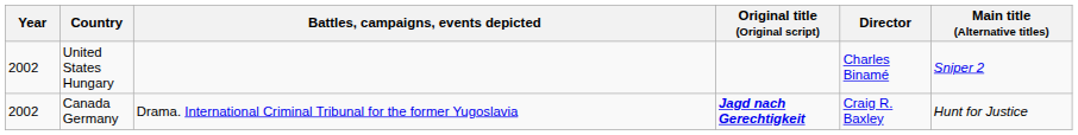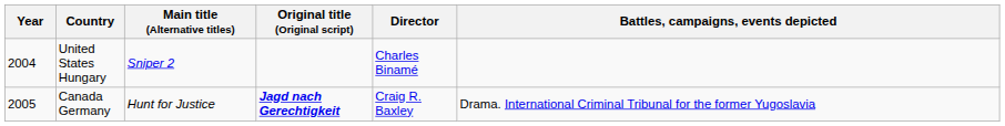 <table class="wikitable sortable" style="width:100%;">
 <tr>
 <th class="unsortable">Year</th>
 <th width= 80>Country</th>
-<th class="unsortable">Battles, campaigns, events depicted</th>
+<th width=160>Main title<br><small>(Alternative titles)</small></th>
 <th width=140>Original title<br><small>(Original script)</small></th>
 <th width=100>Director</th>
-<th width=160>Main title<br><small>(Alternative titles)</small></th>
+<th class="unsortable">Battles, campaigns, events depicted</th>
 </tr>
 <tr>
-<td>2002</td>
+<td>2004</td>
 <td>United States<br>Hungary</td>
-<td></td>
+<td><em><a href='#'>Sniper 2</a></em></td>
 <td></td>
 <td><a href='#'>Charles Binamé</a></td>
-<td><em><a href='#'>Sniper 2</a></em></td>
+<td></td>
 </tr>
 <tr>
-<td>2002</td>
+<td>2005</td>
 <td>Canada<br>Germany</td>
-<td>Drama. <a href='#'>International Criminal Tribunal for the former Yugoslavia</a></td>
+<td><em>Hunt for Justice</em></td>
 <td><strong><em><a href='#'>Jagd nach Gerechtigkeit</a></em></strong></td>
 <td><a href='#'>Craig R. Baxley</a></td>
-<td><em>Hunt for Justice</em></td>
+<td>Drama. <a href='#'>International Criminal Tribunal for the former Yugoslavia</a></td>
 </tr>
 </table>
